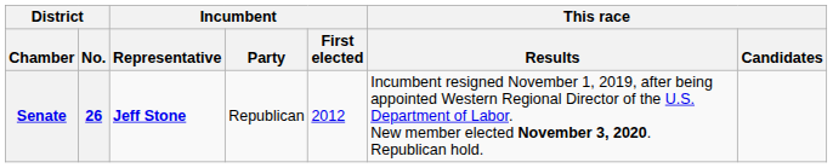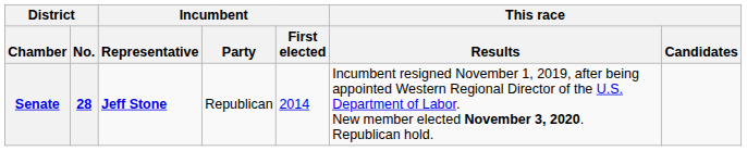 <table class="wikitable sortable">
 <tr valign=bottom>
 <th colspan="2">District</th>
 <th colspan="3">Incumbent</th>
 <th colspan="2">This race</th>
 </tr>
 <tr valign=bottom>
 <th>Chamber</th>
 <th>No.</th>
 <th>Representative</th>
 <th>Party</th>
 <th>First<br>elected</th>
 <th>Results</th>
 <th>Candidates</th>
 </tr>
 <tr>
 <th><a href='#'>Senate</a></th>
-<th><a href='#'>26</a></th>
+<th><a href='#'>28</a></th>
 <td><strong><a href='#'>Jeff Stone</a></strong></td>
 <td>Republican</td>
-<td><a href='#'>2012</a></td>
+<td><a href='#'>2014</a></td>
 <td>Incumbent resigned November 1, 2019, after being appointed Western Regional Director of the <a href='#'>U.S. Department of Labor</a>.<br>New member elected <strong>November 3, 2020</strong>.<br>Republican hold.</td>
 <td nowrap></td>
 </tr>
 </table>
